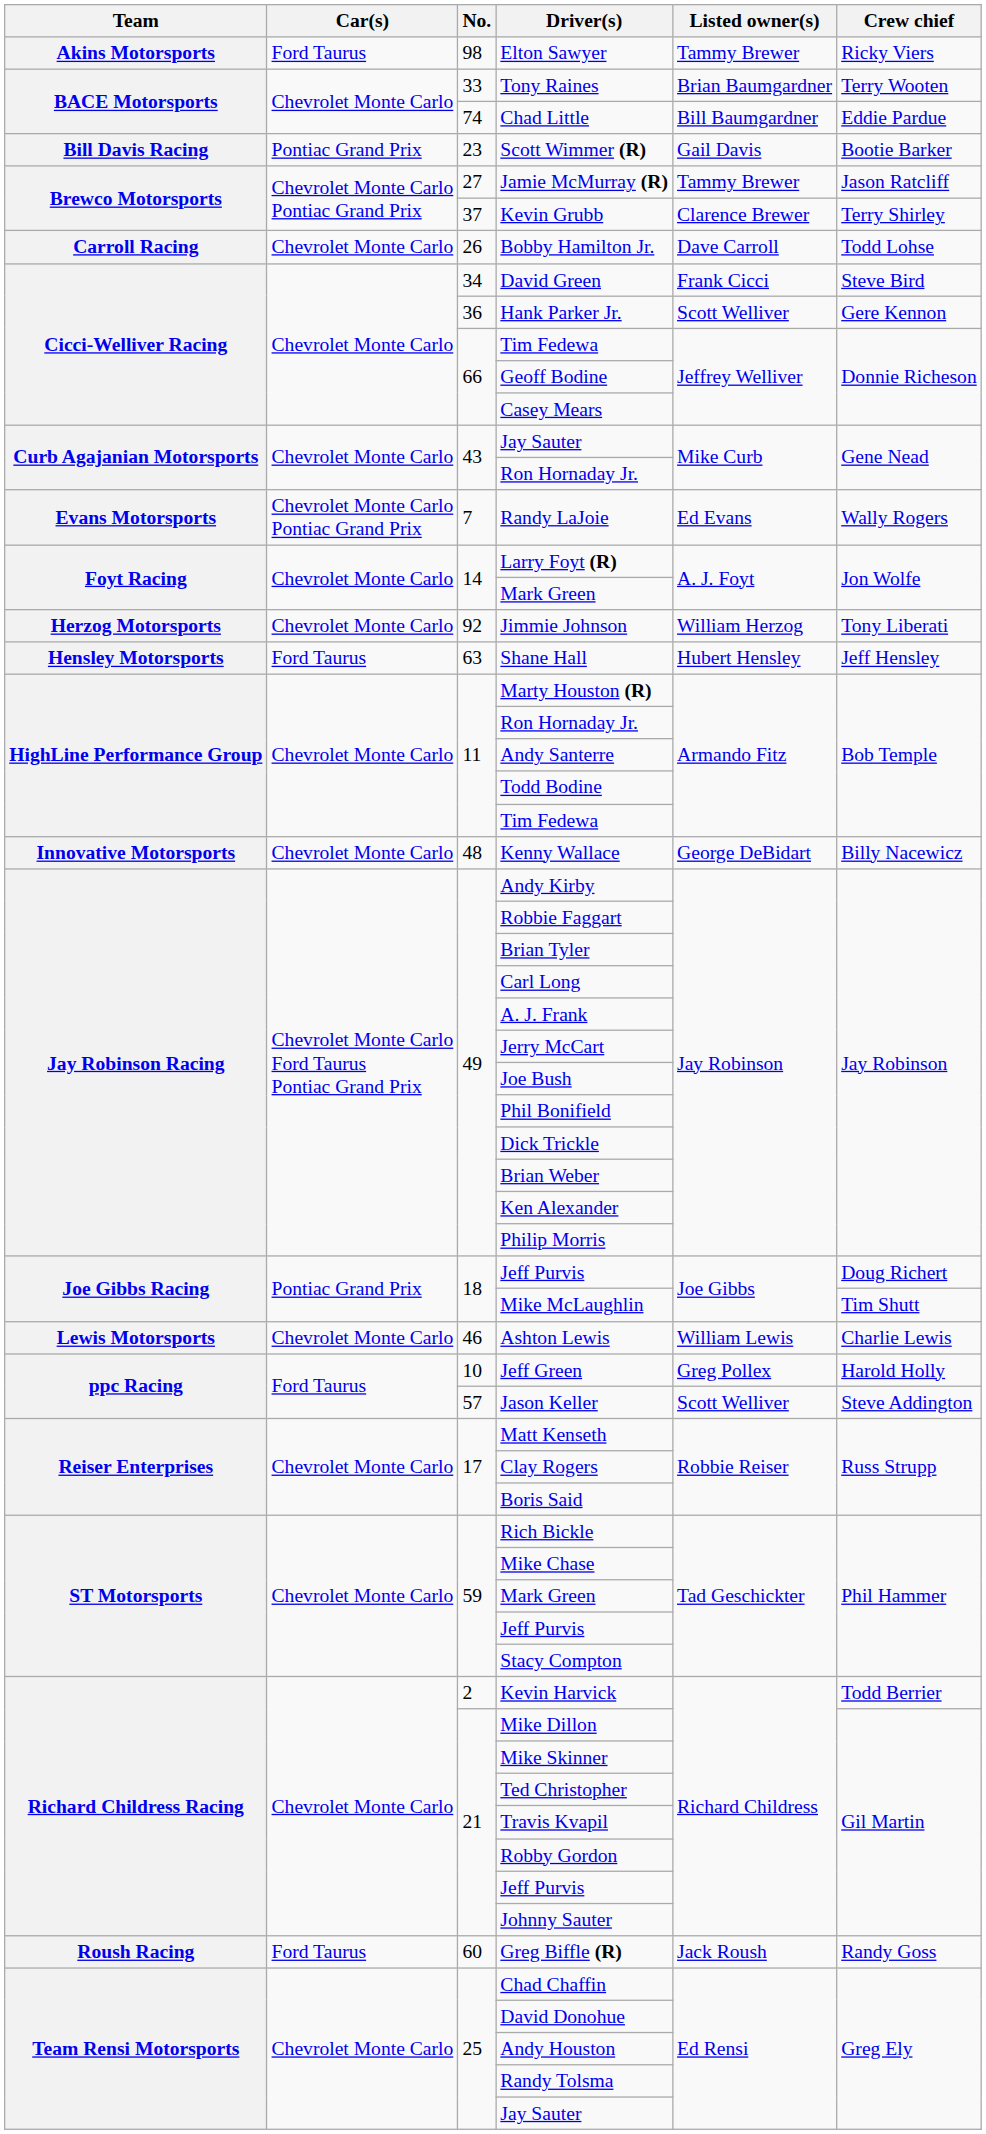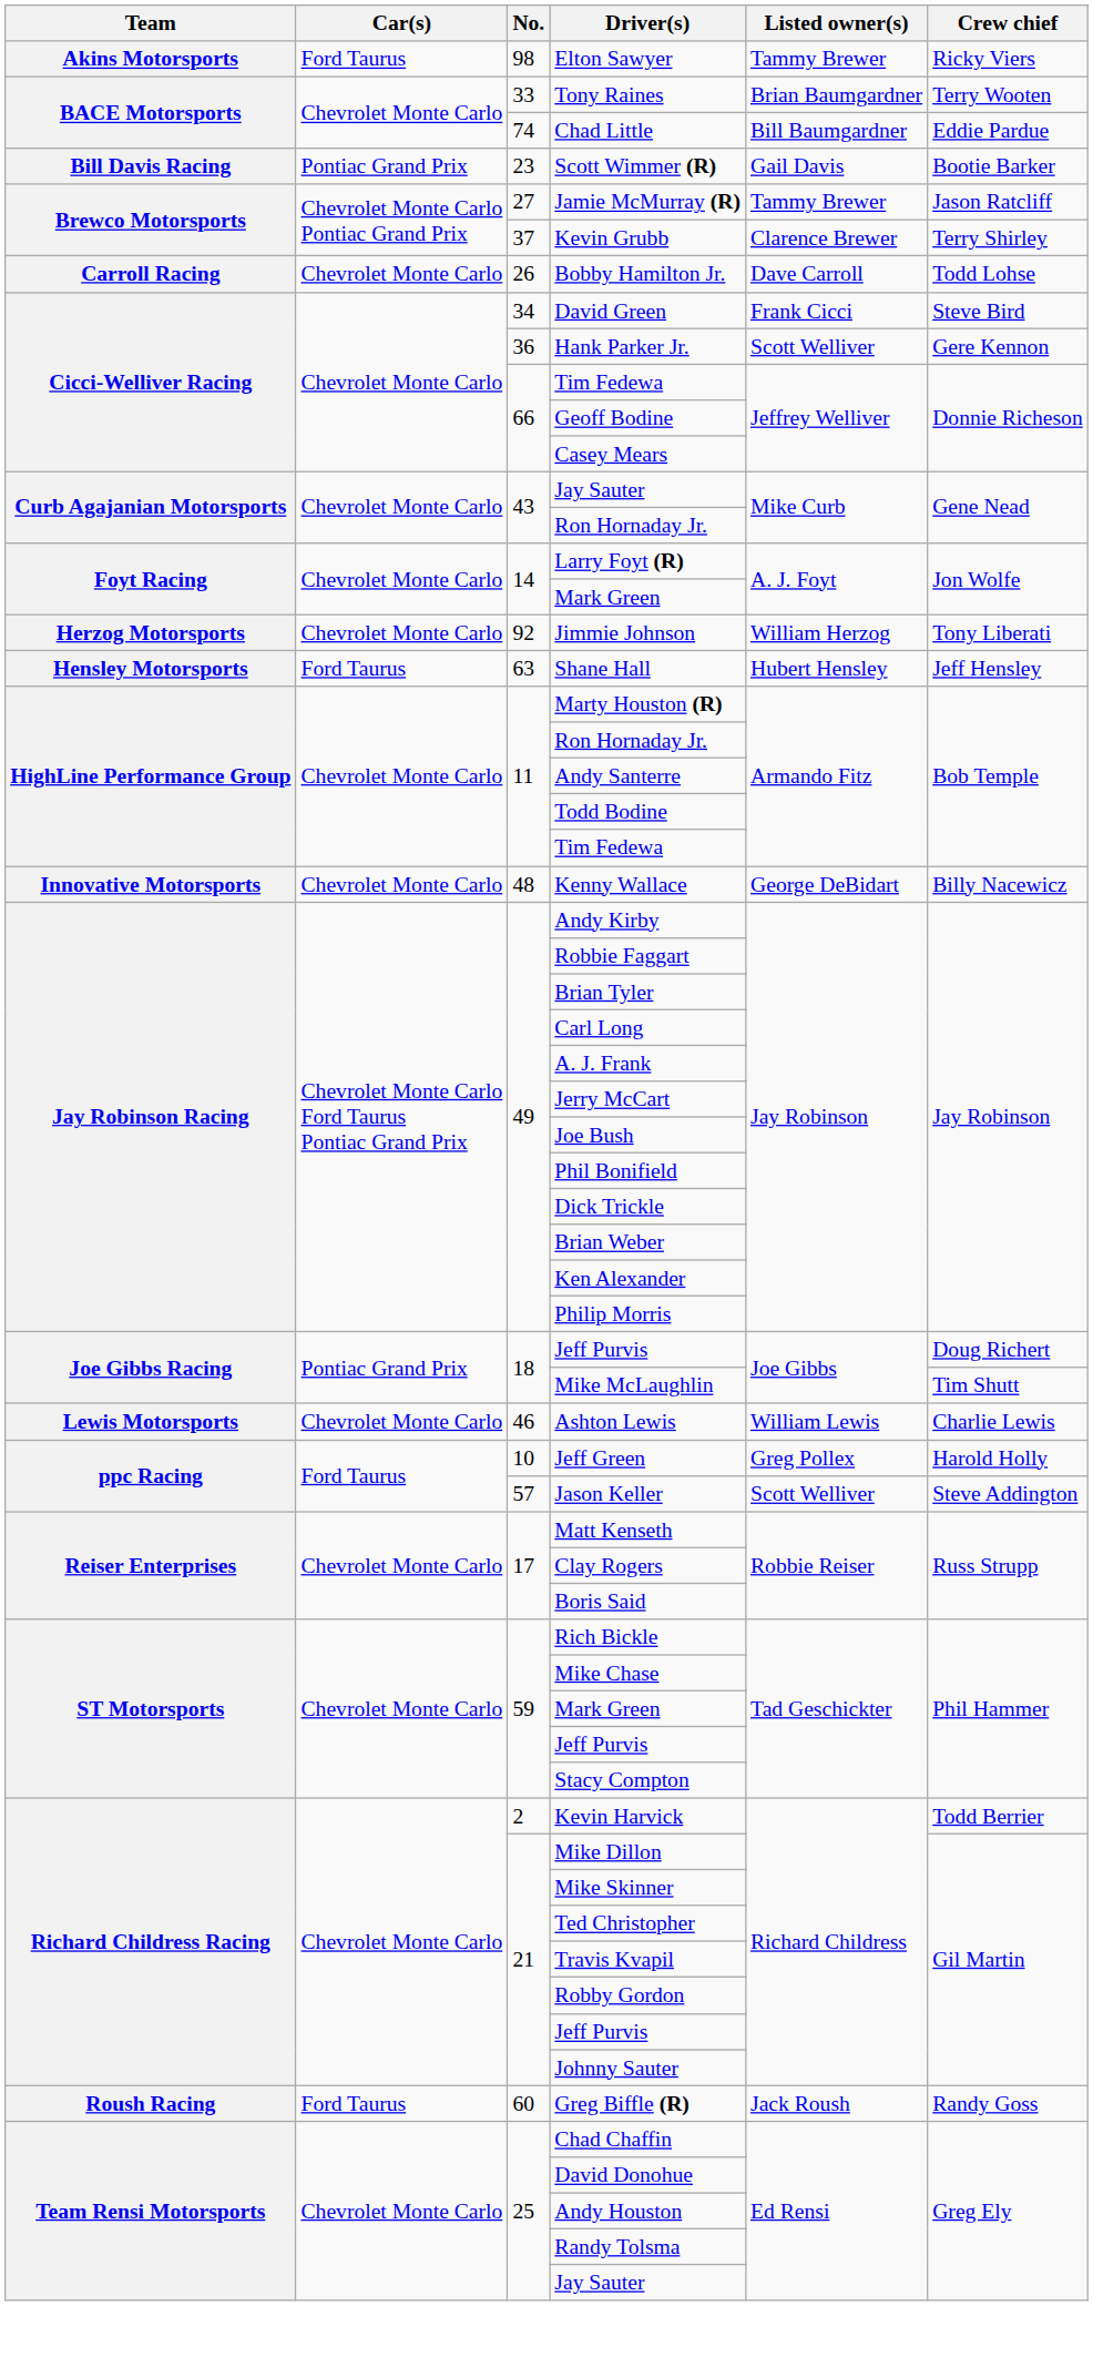 <table class="wikitable" style="font-size: 95%;">
 <tr>
 <th>Team</th>
 <th>Car(s)</th>
 <th>No.</th>
 <th>Driver(s)</th>
 <th>Listed owner(s)</th>
 <th>Crew chief</th>
 </tr>
 <tr>
 <th><a href='#'>Akins Motorsports</a></th>
 <td><a href='#'>Ford Taurus</a></td>
 <td>98</td>
 <td><a href='#'>Elton Sawyer</a></td>
 <td><a href='#'>Tammy Brewer</a></td>
 <td><a href='#'>Ricky Viers</a></td>
 </tr>
 <tr>
 <th rowspan=2><a href='#'>BACE Motorsports</a></th>
 <td rowspan=2><a href='#'>Chevrolet Monte Carlo</a></td>
 <td>33</td>
 <td><a href='#'>Tony Raines</a></td>
 <td><a href='#'>Brian Baumgardner</a></td>
 <td><a href='#'>Terry Wooten</a></td>
 </tr>
 <tr>
 <td>74</td>
 <td><a href='#'>Chad Little</a></td>
 <td><a href='#'>Bill Baumgardner</a></td>
 <td><a href='#'>Eddie Pardue</a></td>
 </tr>
 <tr>
 <th><a href='#'>Bill Davis Racing</a></th>
 <td><a href='#'>Pontiac Grand Prix</a></td>
 <td>23</td>
 <td><a href='#'>Scott Wimmer</a> <strong>(R)</strong></td>
 <td><a href='#'>Gail Davis</a></td>
 <td><a href='#'>Bootie Barker</a></td>
 </tr>
 <tr>
 <th rowspan="2"><a href='#'>Brewco Motorsports</a></th>
 <td rowspan="2"><a href='#'>Chevrolet Monte Carlo</a><br><a href='#'>Pontiac Grand Prix</a></td>
 <td>27</td>
 <td><a href='#'>Jamie McMurray</a> <strong>(R)</strong></td>
 <td><a href='#'>Tammy Brewer</a></td>
 <td><a href='#'>Jason Ratcliff</a></td>
 </tr>
 <tr>
 <td>37</td>
 <td><a href='#'>Kevin Grubb</a></td>
 <td><a href='#'>Clarence Brewer</a></td>
 <td><a href='#'>Terry Shirley</a></td>
 </tr>
 <tr>
 <th><a href='#'>Carroll Racing</a></th>
 <td><a href='#'>Chevrolet Monte Carlo</a></td>
 <td>26</td>
 <td><a href='#'>Bobby Hamilton Jr.</a></td>
 <td><a href='#'>Dave Carroll</a></td>
 <td><a href='#'>Todd Lohse</a></td>
 </tr>
 <tr>
 <th rowspan="5"><a href='#'>Cicci-Welliver Racing</a></th>
 <td rowspan="5"><a href='#'>Chevrolet Monte Carlo</a></td>
 <td>34</td>
 <td><a href='#'>David Green</a></td>
 <td><a href='#'>Frank Cicci</a></td>
 <td><a href='#'>Steve Bird</a></td>
 </tr>
 <tr>
 <td>36</td>
 <td><a href='#'>Hank Parker Jr.</a></td>
 <td><a href='#'>Scott Welliver</a></td>
 <td><a href='#'>Gere Kennon</a></td>
 </tr>
 <tr>
 <td rowspan="3">66</td>
 <td><a href='#'>Tim Fedewa</a> </td>
 <td rowspan="3"><a href='#'>Jeffrey Welliver</a></td>
 <td rowspan="3"><a href='#'>Donnie Richeson</a></td>
 </tr>
 <tr>
 <td><a href='#'>Geoff Bodine</a> </td>
 </tr>
 <tr>
 <td><a href='#'>Casey Mears</a> </td>
 </tr>
 <tr>
 <th rowspan="2"><a href='#'>Curb Agajanian Motorsports</a></th>
 <td rowspan="2"><a href='#'>Chevrolet Monte Carlo</a></td>
 <td rowspan="2">43</td>
 <td><a href='#'>Jay Sauter</a> </td>
 <td rowspan="2"><a href='#'>Mike Curb</a></td>
 <td rowspan="2"><a href='#'>Gene Nead</a></td>
 </tr>
 <tr>
 <td><a href='#'>Ron Hornaday Jr.</a> </td>
-</tr>
-<tr>
-<th><a href='#'>Evans Motorsports</a></th>
-<td><a href='#'>Chevrolet Monte Carlo</a><br><a href='#'>Pontiac Grand Prix</a></td>
-<td>7</td>
-<td><a href='#'>Randy LaJoie</a></td>
-<td><a href='#'>Ed Evans</a></td>
-<td><a href='#'>Wally Rogers</a></td>
 </tr>
 <tr>
 <th rowspan="2"><a href='#'>Foyt Racing</a></th>
 <td rowspan="2"><a href='#'>Chevrolet Monte Carlo</a></td>
 <td rowspan="2">14</td>
 <td><a href='#'>Larry Foyt</a>  <strong>(R)</strong></td>
 <td rowspan="2"><a href='#'>A. J. Foyt</a></td>
 <td rowspan="2"><a href='#'>Jon Wolfe</a></td>
 </tr>
 <tr>
 <td><a href='#'>Mark Green</a> </td>
 </tr>
 <tr>
 <th><a href='#'>Herzog Motorsports</a></th>
 <td><a href='#'>Chevrolet Monte Carlo</a></td>
 <td>92</td>
 <td><a href='#'>Jimmie Johnson</a></td>
 <td><a href='#'>William Herzog</a></td>
 <td><a href='#'>Tony Liberati</a></td>
 </tr>
 <tr>
 <th><a href='#'>Hensley Motorsports</a></th>
 <td><a href='#'>Ford Taurus</a></td>
 <td>63</td>
 <td><a href='#'>Shane Hall</a></td>
 <td><a href='#'>Hubert Hensley</a></td>
 <td><a href='#'>Jeff Hensley</a></td>
 </tr>
 <tr>
 <th rowspan="5"><a href='#'>HighLine Performance Group</a></th>
 <td rowspan="5"><a href='#'>Chevrolet Monte Carlo</a></td>
 <td rowspan="5">11</td>
 <td><a href='#'>Marty Houston</a>  <strong>(R)</strong></td>
 <td rowspan="5"><a href='#'>Armando Fitz</a></td>
 <td rowspan="5"><a href='#'>Bob Temple</a></td>
 </tr>
 <tr>
 <td><a href='#'>Ron Hornaday Jr.</a> </td>
 </tr>
 <tr>
 <td><a href='#'>Andy Santerre</a> </td>
 </tr>
 <tr>
 <td><a href='#'>Todd Bodine</a> </td>
 </tr>
 <tr>
 <td><a href='#'>Tim Fedewa</a> </td>
 </tr>
 <tr>
 <th><a href='#'>Innovative Motorsports</a></th>
 <td><a href='#'>Chevrolet Monte Carlo</a></td>
 <td>48</td>
 <td><a href='#'>Kenny Wallace</a></td>
 <td><a href='#'>George DeBidart</a></td>
 <td><a href='#'>Billy Nacewicz</a></td>
 </tr>
 <tr>
 <th rowspan="12"><a href='#'>Jay Robinson Racing</a></th>
 <td rowspan="12"><a href='#'>Chevrolet Monte Carlo</a><br><a href='#'>Ford Taurus</a><br><a href='#'>Pontiac Grand Prix</a></td>
 <td rowspan="12">49</td>
 <td><a href='#'>Andy Kirby</a> </td>
 <td rowspan="12"><a href='#'>Jay Robinson</a></td>
 <td rowspan="12"><a href='#'>Jay Robinson</a></td>
 </tr>
 <tr>
 <td><a href='#'>Robbie Faggart</a> </td>
 </tr>
 <tr>
 <td><a href='#'>Brian Tyler</a> </td>
 </tr>
 <tr>
 <td><a href='#'>Carl Long</a> </td>
 </tr>
 <tr>
 <td><a href='#'>A. J. Frank</a> </td>
 </tr>
 <tr>
 <td><a href='#'>Jerry McCart</a> </td>
 </tr>
 <tr>
 <td><a href='#'>Joe Bush</a> </td>
 </tr>
 <tr>
 <td><a href='#'>Phil Bonifield</a> </td>
 </tr>
 <tr>
 <td><a href='#'>Dick Trickle</a> </td>
 </tr>
 <tr>
 <td><a href='#'>Brian Weber</a> </td>
 </tr>
 <tr>
 <td><a href='#'>Ken Alexander</a> </td>
 </tr>
 <tr>
 <td><a href='#'>Philip Morris</a> </td>
 </tr>
 <tr>
 <th rowspan="2"><a href='#'>Joe Gibbs Racing</a></th>
 <td rowspan="2"><a href='#'>Pontiac Grand Prix</a></td>
 <td rowspan="2">18</td>
 <td><a href='#'>Jeff Purvis</a> </td>
 <td rowspan="2"><a href='#'>Joe Gibbs</a></td>
 <td><a href='#'>Doug Richert</a></td>
 </tr>
 <tr>
 <td><a href='#'>Mike McLaughlin</a> </td>
 <td><a href='#'>Tim Shutt</a></td>
 </tr>
 <tr>
 <th><a href='#'>Lewis Motorsports</a></th>
 <td><a href='#'>Chevrolet Monte Carlo</a></td>
 <td>46</td>
 <td><a href='#'>Ashton Lewis</a></td>
 <td><a href='#'>William Lewis</a></td>
 <td><a href='#'>Charlie Lewis</a></td>
 </tr>
 <tr>
 <th rowspan="2"><a href='#'>ppc Racing</a></th>
 <td rowspan="2"><a href='#'>Ford Taurus</a></td>
 <td>10</td>
 <td><a href='#'>Jeff Green</a></td>
 <td><a href='#'>Greg Pollex</a></td>
 <td><a href='#'>Harold Holly</a></td>
 </tr>
 <tr>
 <td>57</td>
 <td><a href='#'>Jason Keller</a></td>
 <td><a href='#'>Scott Welliver</a></td>
 <td><a href='#'>Steve Addington</a></td>
 </tr>
 <tr>
 <th rowspan="3"><a href='#'>Reiser Enterprises</a></th>
 <td rowspan="3"><a href='#'>Chevrolet Monte Carlo</a></td>
 <td rowspan="3">17</td>
 <td><a href='#'>Matt Kenseth</a> </td>
 <td rowspan="3"><a href='#'>Robbie Reiser</a></td>
 <td rowspan="3"><a href='#'>Russ Strupp</a></td>
 </tr>
 <tr>
 <td><a href='#'>Clay Rogers</a> </td>
 </tr>
 <tr>
 <td><a href='#'>Boris Said</a> </td>
 </tr>
 <tr>
 <th rowspan="5"><a href='#'>ST Motorsports</a></th>
 <td rowspan="5"><a href='#'>Chevrolet Monte Carlo</a></td>
 <td rowspan="5">59</td>
 <td><a href='#'>Rich Bickle</a> </td>
 <td rowspan="5"><a href='#'>Tad Geschickter</a></td>
 <td rowspan="5"><a href='#'>Phil Hammer</a></td>
 </tr>
 <tr>
 <td><a href='#'>Mike Chase</a> </td>
 </tr>
 <tr>
 <td><a href='#'>Mark Green</a> </td>
 </tr>
 <tr>
 <td><a href='#'>Jeff Purvis</a> </td>
 </tr>
 <tr>
 <td><a href='#'>Stacy Compton</a> </td>
 </tr>
 <tr>
 <th rowspan=8><a href='#'>Richard Childress Racing</a></th>
 <td rowspan=8><a href='#'>Chevrolet Monte Carlo</a></td>
 <td>2</td>
 <td><a href='#'>Kevin Harvick</a></td>
 <td rowspan=8><a href='#'>Richard Childress</a></td>
 <td><a href='#'>Todd Berrier</a></td>
 </tr>
 <tr>
 <td rowspan=7>21</td>
 <td><a href='#'>Mike Dillon</a> <small></small></td>
 <td rowspan=7><a href='#'>Gil Martin</a></td>
 </tr>
 <tr>
 <td><a href='#'>Mike Skinner</a> <small></small></td>
 </tr>
 <tr>
 <td><a href='#'>Ted Christopher</a> <small></small></td>
 </tr>
 <tr>
 <td><a href='#'>Travis Kvapil</a> <small></small></td>
 </tr>
 <tr>
 <td><a href='#'>Robby Gordon</a> <small></small></td>
 </tr>
 <tr>
 <td><a href='#'>Jeff Purvis</a> <small></small></td>
 </tr>
 <tr>
 <td><a href='#'>Johnny Sauter</a> <small></small></td>
 </tr>
 <tr>
 <th><a href='#'>Roush Racing</a></th>
 <td><a href='#'>Ford Taurus</a></td>
 <td>60</td>
 <td><a href='#'>Greg Biffle</a> <strong>(R)</strong></td>
 <td><a href='#'>Jack Roush</a></td>
 <td><a href='#'>Randy Goss</a></td>
 </tr>
 <tr>
 <th rowspan="5"><a href='#'>Team Rensi Motorsports</a></th>
 <td rowspan="5"><a href='#'>Chevrolet Monte Carlo</a></td>
 <td rowspan="5">25</td>
 <td><a href='#'>Chad Chaffin</a> </td>
 <td rowspan="5"><a href='#'>Ed Rensi</a></td>
 <td rowspan="5"><a href='#'>Greg Ely</a></td>
 </tr>
 <tr>
 <td><a href='#'>David Donohue</a> </td>
 </tr>
 <tr>
 <td><a href='#'>Andy Houston</a> </td>
 </tr>
 <tr>
 <td><a href='#'>Randy Tolsma</a> </td>
 </tr>
 <tr>
 <td><a href='#'>Jay Sauter</a> </td>
 </tr>
 </table>
